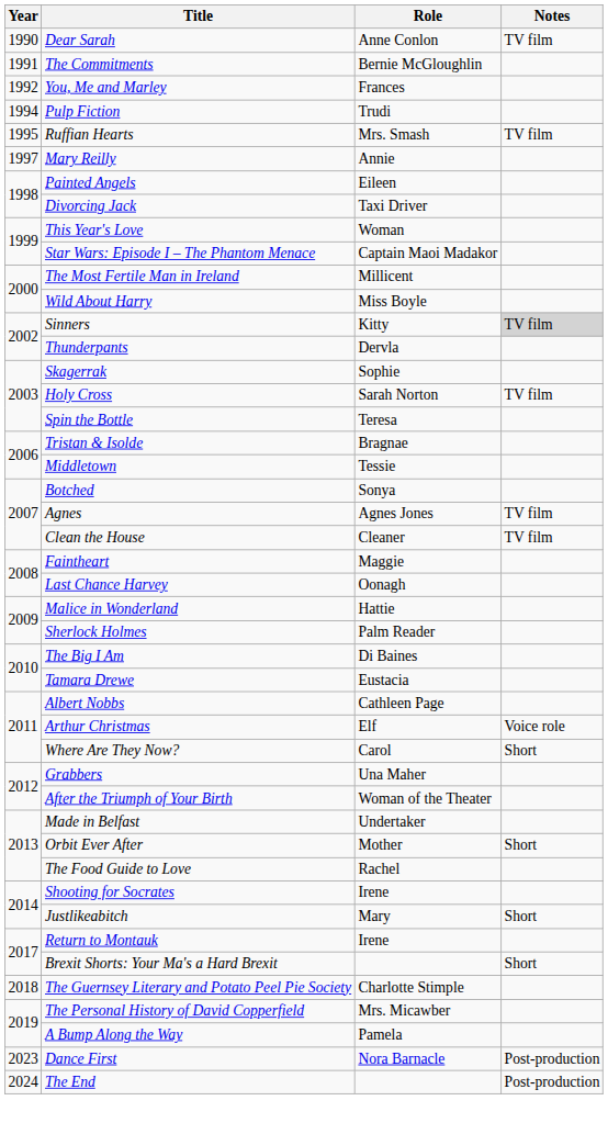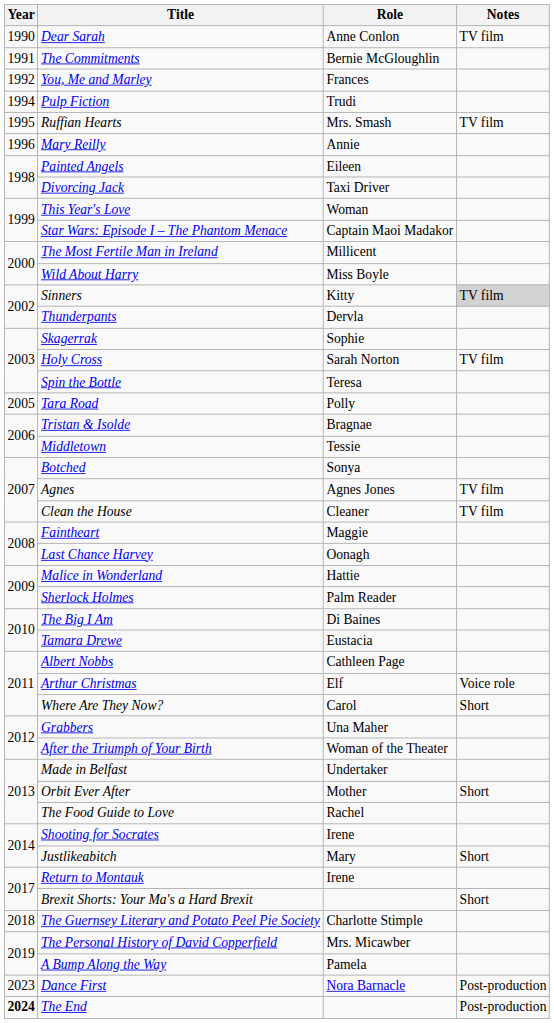 <table class="wikitable sortable">
 <tr>
 <th>Year</th>
 <th>Title</th>
 <th>Role</th>
 <th>Notes</th>
 </tr>
 <tr>
 <td>1990</td>
 <td><em><a href='#'>Dear Sarah</a></em></td>
 <td>Anne Conlon</td>
 <td>TV film</td>
 </tr>
 <tr>
 <td>1991</td>
 <td><em><a href='#'>The Commitments</a></em></td>
 <td>Bernie McGloughlin</td>
 <td></td>
 </tr>
 <tr>
 <td>1992</td>
 <td><em><a href='#'>You, Me and Marley</a></em></td>
 <td>Frances</td>
 <td></td>
 </tr>
 <tr>
 <td>1994</td>
 <td><em><a href='#'>Pulp Fiction</a></em></td>
 <td>Trudi</td>
 <td></td>
 </tr>
 <tr>
 <td>1995</td>
 <td><em>Ruffian Hearts</em></td>
 <td>Mrs. Smash</td>
 <td>TV film</td>
 </tr>
 <tr>
-<td>1997</td>
+<td>1996</td>
 <td><em><a href='#'>Mary Reilly</a></em></td>
 <td>Annie</td>
 <td></td>
 </tr>
 <tr>
 <td rowspan="2">1998</td>
 <td><em><a href='#'>Painted Angels</a></em></td>
 <td>Eileen</td>
 <td></td>
 </tr>
 <tr>
 <td><em><a href='#'>Divorcing Jack</a></em></td>
 <td>Taxi Driver</td>
 <td></td>
 </tr>
 <tr>
 <td rowspan=2>1999</td>
 <td><em><a href='#'>This Year's Love</a></em></td>
 <td>Woman</td>
 <td></td>
 </tr>
 <tr>
 <td><em><a href='#'>Star Wars: Episode I – The Phantom Menace</a></em></td>
 <td>Captain Maoi Madakor</td>
 <td></td>
 </tr>
 <tr>
 <td rowspan="2">2000</td>
 <td><em><a href='#'>The Most Fertile Man in Ireland</a></em></td>
 <td>Millicent</td>
 <td></td>
 </tr>
 <tr>
 <td><em><a href='#'>Wild About Harry</a></em></td>
 <td>Miss Boyle</td>
 <td></td>
 </tr>
 <tr>
 <td rowspan="2">2002</td>
 <td><em>Sinners</em></td>
 <td>Kitty</td>
 <td style="background: lightgrey;">TV film</td>
 </tr>
 <tr>
 <td><em><a href='#'>Thunderpants</a></em></td>
 <td>Dervla</td>
 <td></td>
 </tr>
 <tr>
 <td rowspan="3">2003</td>
 <td><em><a href='#'>Skagerrak</a></em></td>
 <td>Sophie</td>
 <td></td>
 </tr>
 <tr>
 <td><em><a href='#'>Holy Cross</a></em></td>
 <td>Sarah Norton</td>
 <td>TV film</td>
 </tr>
 <tr>
 <td><em><a href='#'>Spin the Bottle</a></em></td>
 <td>Teresa</td>
+<td></td>
+</tr>
+<tr>
+<td>2005</td>
+<td><em><a href='#'>Tara Road</a></em></td>
+<td>Polly</td>
 <td></td>
 </tr>
 <tr>
 <td rowspan="2">2006</td>
 <td><em><a href='#'>Tristan & Isolde</a></em></td>
 <td>Bragnae</td>
 <td></td>
 </tr>
 <tr>
 <td><a href='#'><em>Middletown</em></a></td>
 <td>Tessie</td>
 <td></td>
 </tr>
 <tr>
 <td rowspan="3">2007</td>
 <td><em><a href='#'>Botched</a></em></td>
 <td>Sonya</td>
 <td></td>
 </tr>
 <tr>
 <td><em>Agnes</em></td>
 <td>Agnes Jones</td>
 <td>TV film</td>
 </tr>
 <tr>
 <td><em>Clean the House</em></td>
 <td>Cleaner</td>
 <td>TV film</td>
 </tr>
 <tr>
 <td rowspan="2">2008</td>
 <td><em><a href='#'>Faintheart</a></em></td>
 <td>Maggie</td>
 <td></td>
 </tr>
 <tr>
 <td><em><a href='#'>Last Chance Harvey</a></em></td>
 <td>Oonagh</td>
 <td></td>
 </tr>
 <tr>
 <td rowspan=2>2009</td>
 <td><em><a href='#'>Malice in Wonderland</a></em></td>
 <td>Hattie</td>
 <td></td>
 </tr>
 <tr>
 <td><em><a href='#'>Sherlock Holmes</a></em></td>
 <td>Palm Reader</td>
 <td></td>
 </tr>
 <tr>
 <td rowspan=2>2010</td>
 <td><em><a href='#'>The Big I Am</a></em></td>
 <td>Di Baines</td>
 <td></td>
 </tr>
 <tr>
 <td><em><a href='#'>Tamara Drewe</a></em></td>
 <td>Eustacia</td>
 <td></td>
 </tr>
 <tr>
 <td rowspan="3">2011</td>
 <td><em><a href='#'>Albert Nobbs</a></em></td>
 <td>Cathleen Page</td>
 <td></td>
 </tr>
 <tr>
 <td><em><a href='#'>Arthur Christmas</a></em></td>
 <td>Elf</td>
 <td>Voice role</td>
 </tr>
 <tr>
 <td><em>Where Are They Now?</em></td>
 <td>Carol</td>
 <td>Short</td>
 </tr>
 <tr>
 <td rowspan="2">2012</td>
 <td><em><a href='#'>Grabbers</a></em></td>
 <td>Una Maher</td>
 <td></td>
 </tr>
 <tr>
 <td><em><a href='#'>After the Triumph of Your Birth</a></em></td>
 <td>Woman of the Theater</td>
 <td></td>
 </tr>
 <tr>
 <td rowspan="3">2013</td>
 <td><em>Made in Belfast</em></td>
 <td>Undertaker</td>
 <td></td>
 </tr>
 <tr>
 <td><em>Orbit Ever After</em></td>
 <td>Mother</td>
 <td>Short</td>
 </tr>
 <tr>
 <td><em>The Food Guide to Love</em></td>
 <td>Rachel</td>
 <td></td>
 </tr>
 <tr>
 <td rowspan="2">2014</td>
 <td><em><a href='#'>Shooting for Socrates</a></em></td>
 <td>Irene</td>
 <td></td>
 </tr>
 <tr>
 <td><em>Justlikeabitch</em></td>
 <td>Mary</td>
 <td>Short</td>
 </tr>
 <tr>
 <td rowspan="2">2017</td>
 <td><em><a href='#'>Return to Montauk</a></em></td>
 <td>Irene</td>
 <td></td>
 </tr>
 <tr>
 <td><em>Brexit Shorts: Your Ma's a Hard Brexit</em></td>
 <td></td>
 <td>Short</td>
 </tr>
 <tr>
 <td>2018</td>
 <td><em><a href='#'>The Guernsey Literary and Potato Peel Pie Society</a></em></td>
 <td>Charlotte Stimple</td>
 <td></td>
 </tr>
 <tr>
 <td rowspan="2">2019</td>
 <td><em><a href='#'>The Personal History of David Copperfield</a></em></td>
 <td>Mrs. Micawber</td>
 <td></td>
 </tr>
 <tr>
 <td><em><a href='#'>A Bump Along the Way</a></em></td>
 <td>Pamela</td>
 <td></td>
 </tr>
 <tr>
 <td>2023</td>
 <td><em><a href='#'>Dance First</a></em></td>
 <td><a href='#'>Nora Barnacle</a></td>
 <td>Post-production</td>
 </tr>
 <tr>
-<td>2024</td>
+<td><strong>2024</strong></td>
 <td><em><a href='#'>The End</a></em></td>
 <td></td>
 <td>Post-production</td>
 </tr>
 </table>
